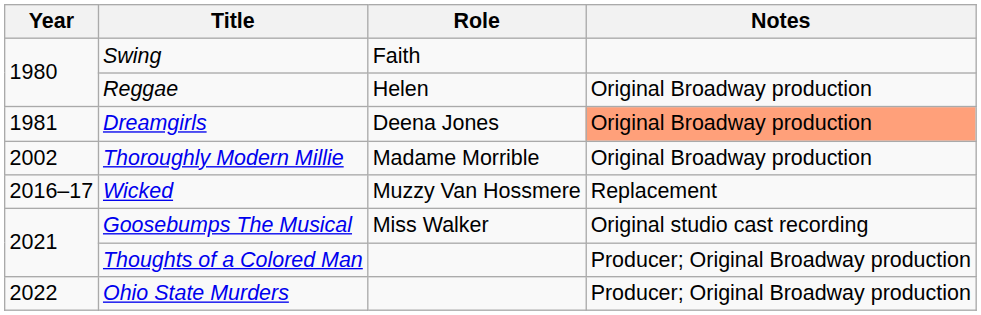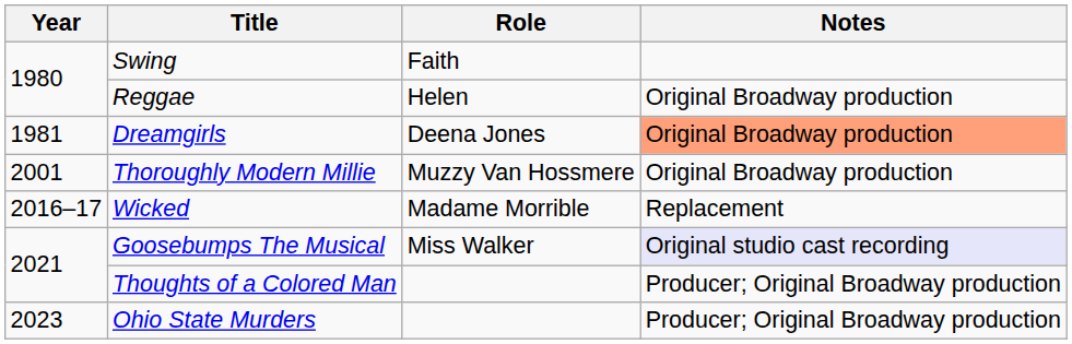 <table class="wikitable">
 <tr>
 <th>Year</th>
 <th>Title</th>
 <th>Role</th>
 <th>Notes</th>
 </tr>
 <tr>
 <td rowspan="2">1980</td>
 <td><em>Swing</em></td>
 <td>Faith</td>
 <td></td>
 </tr>
 <tr>
 <td><em>Reggae</em></td>
 <td>Helen</td>
 <td>Original Broadway production</td>
 </tr>
 <tr>
 <td>1981</td>
 <td><em><a href='#'>Dreamgirls</a></em></td>
 <td>Deena Jones</td>
 <td style="background: lightsalmon;">Original Broadway production</td>
 </tr>
 <tr>
-<td>2002</td>
+<td>2001</td>
 <td><em><a href='#'>Thoroughly Modern Millie</a></em></td>
-<td>Madame Morrible</td>
+<td>Muzzy Van Hossmere</td>
 <td>Original Broadway production</td>
 </tr>
 <tr>
 <td>2016–17</td>
 <td><em><a href='#'>Wicked</a></em></td>
-<td>Muzzy Van Hossmere</td>
+<td>Madame Morrible</td>
 <td>Replacement</td>
 </tr>
 <tr>
 <td rowspan="2">2021</td>
 <td><em><a href='#'>Goosebumps The Musical</a></em></td>
 <td>Miss Walker</td>
-<td>Original studio cast recording</td>
+<td style="background: lavender;">Original studio cast recording</td>
 </tr>
 <tr>
 <td><em><a href='#'>Thoughts of a Colored Man</a></em></td>
 <td></td>
 <td>Producer; Original Broadway production</td>
 </tr>
 <tr>
-<td>2022</td>
+<td>2023</td>
 <td><em><a href='#'>Ohio State Murders</a></em></td>
 <td></td>
 <td>Producer; Original Broadway production</td>
 </tr>
 </table>
